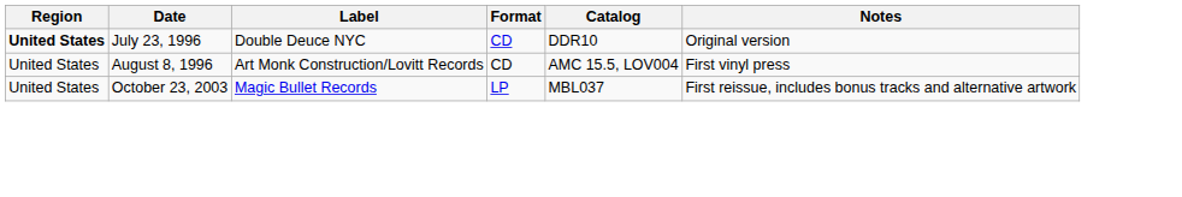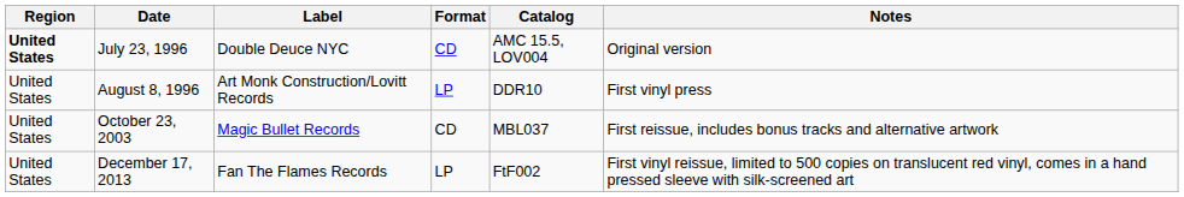 <table class="wikitable">
 <tr>
 <th>Region</th>
 <th>Date</th>
 <th>Label</th>
 <th>Format</th>
 <th>Catalog</th>
 <th>Notes</th>
 </tr>
 <tr>
 <td><strong>United States</strong></td>
 <td>July 23, 1996</td>
 <td>Double Deuce NYC</td>
 <td><a href='#'>CD</a></td>
-<td>DDR10</td>
+<td>AMC 15.5, LOV004</td>
 <td>Original version</td>
 </tr>
 <tr>
 <td>United States</td>
 <td>August 8, 1996</td>
 <td>Art Monk Construction/Lovitt Records</td>
-<td>CD</td>
-<td>AMC 15.5, LOV004</td>
+<td><a href='#'>LP</a></td>
+<td>DDR10</td>
 <td>First vinyl press</td>
 </tr>
 <tr>
 <td>United States</td>
 <td>October 23, 2003</td>
 <td><a href='#'>Magic Bullet Records</a></td>
-<td><a href='#'>LP</a></td>
+<td>CD</td>
 <td>MBL037</td>
 <td>First reissue, includes bonus tracks and alternative artwork</td>
 </tr>
+<tr>
+<td>United States</td>
+<td>December 17, 2013</td>
+<td>Fan The Flames Records</td>
+<td>LP</td>
+<td>FtF002</td>
+<td>First vinyl reissue, limited to 500 copies on translucent red vinyl, comes in a hand pressed sleeve with silk-screened art</td>
+</tr>
 </table>
